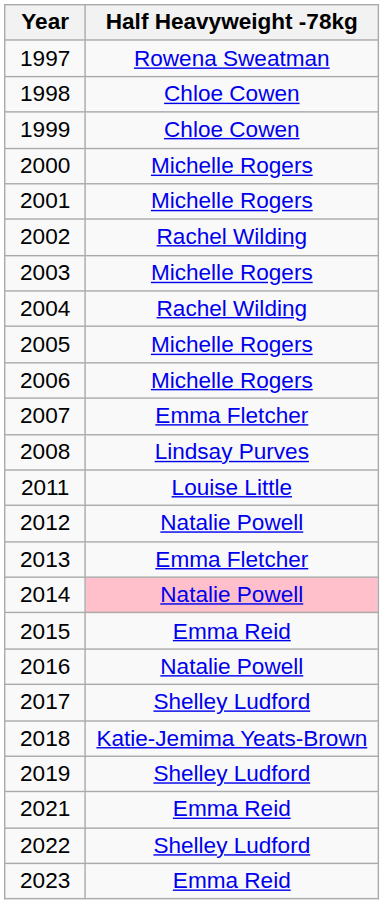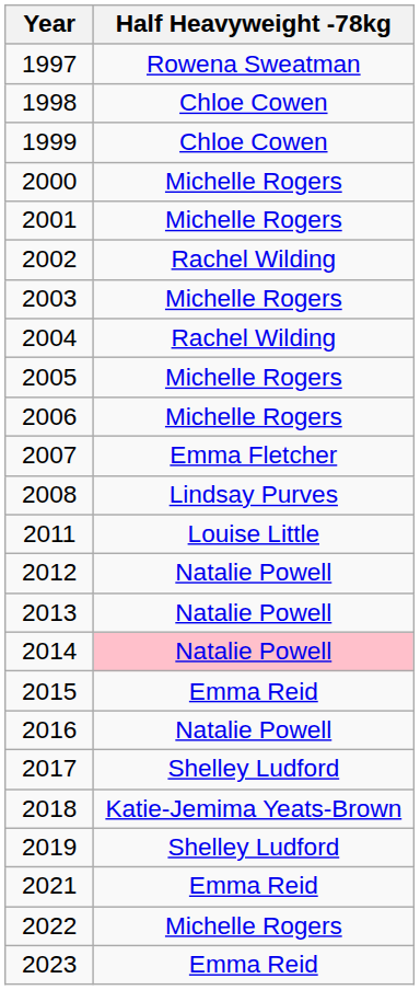 <table class="wikitable" style="text-align:center">
 <tr>
 <th width=50>Year</th>
 <th width=200>Half Heavyweight -78kg</th>
 </tr>
 <tr>
 <td>1997</td>
 <td><a href='#'>Rowena Sweatman</a></td>
 </tr>
 <tr>
 <td>1998</td>
 <td><a href='#'>Chloe Cowen</a></td>
 </tr>
 <tr>
 <td>1999</td>
 <td><a href='#'>Chloe Cowen</a></td>
 </tr>
 <tr>
 <td>2000</td>
 <td><a href='#'>Michelle Rogers</a></td>
 </tr>
 <tr>
 <td>2001</td>
 <td><a href='#'>Michelle Rogers</a></td>
 </tr>
 <tr>
 <td>2002</td>
 <td><a href='#'>Rachel Wilding</a></td>
 </tr>
 <tr>
 <td>2003</td>
 <td><a href='#'>Michelle Rogers</a></td>
 </tr>
 <tr>
 <td>2004</td>
 <td><a href='#'>Rachel Wilding</a></td>
 </tr>
 <tr>
 <td>2005</td>
 <td><a href='#'>Michelle Rogers</a></td>
 </tr>
 <tr>
 <td>2006</td>
 <td><a href='#'>Michelle Rogers</a></td>
 </tr>
 <tr>
 <td>2007</td>
 <td><a href='#'>Emma Fletcher</a></td>
 </tr>
 <tr>
 <td>2008</td>
 <td><a href='#'>Lindsay Purves</a></td>
 </tr>
 <tr>
 <td>2011</td>
 <td><a href='#'>Louise Little</a></td>
 </tr>
 <tr>
 <td>2012</td>
 <td><a href='#'>Natalie Powell</a></td>
 </tr>
 <tr>
 <td>2013</td>
-<td><a href='#'>Emma Fletcher</a></td>
+<td><a href='#'>Natalie Powell</a></td>
 </tr>
 <tr>
 <td>2014</td>
 <td style="background: pink;"><a href='#'>Natalie Powell</a></td>
 </tr>
 <tr>
 <td>2015</td>
 <td><a href='#'>Emma Reid</a></td>
 </tr>
 <tr>
 <td>2016</td>
 <td><a href='#'>Natalie Powell</a></td>
 </tr>
 <tr>
 <td>2017</td>
 <td><a href='#'>Shelley Ludford</a></td>
 </tr>
 <tr>
 <td>2018</td>
 <td><a href='#'>Katie-Jemima Yeats-Brown</a></td>
 </tr>
 <tr>
 <td>2019</td>
 <td><a href='#'>Shelley Ludford</a></td>
 </tr>
 <tr>
 <td>2021</td>
 <td><a href='#'>Emma Reid</a></td>
 </tr>
 <tr>
 <td>2022</td>
-<td><a href='#'>Shelley Ludford</a></td>
+<td><a href='#'>Michelle Rogers</a></td>
 </tr>
 <tr>
 <td>2023</td>
 <td><a href='#'>Emma Reid</a></td>
 </tr>
 </table>
